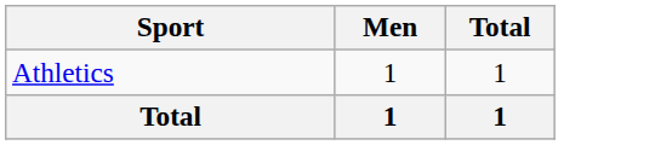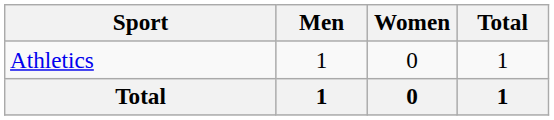 <table class="wikitable sortable" style="text-align:center;">
 <tr>
 <th width="180">Sport</th>
 <th width="55">Men</th>
+<th width="55">Women</th>
 <th width="55">Total</th>
 </tr>
 <tr>
 <td align="left"><a href='#'>Athletics</a></td>
 <td>1</td>
+<td>0</td>
 <td>1</td>
 </tr>
 <tr>
 <th>Total</th>
 <th>1</th>
+<th>0</th>
 <th>1</th>
 </tr>
 </table>
